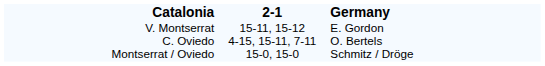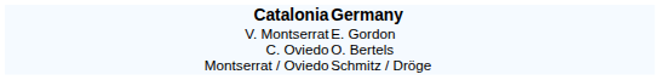 <table style="width: 100%; background:#F5FAFF;" cellspacing="0">
 <tr>
 <td width=24% align=right><strong>Catalonia</strong></td>
-<td align=center width=13%><strong>2-1</strong></td>
 <td width=24%><strong>Germany</strong></td>
 </tr>
 <tr style=font-size:85%>
 <td align=right valign=top>V. Montserrat<br>C. Oviedo<br>Montserrat / Oviedo</td>
-<td align=center>15-11, 15-12<br>4-15, 15-11, 7-11<br>15-0, 15-0</td>
 <td valign=top>E. Gordon<br>O. Bertels<br>Schmitz / Dröge</td>
 </tr>
 </table>
